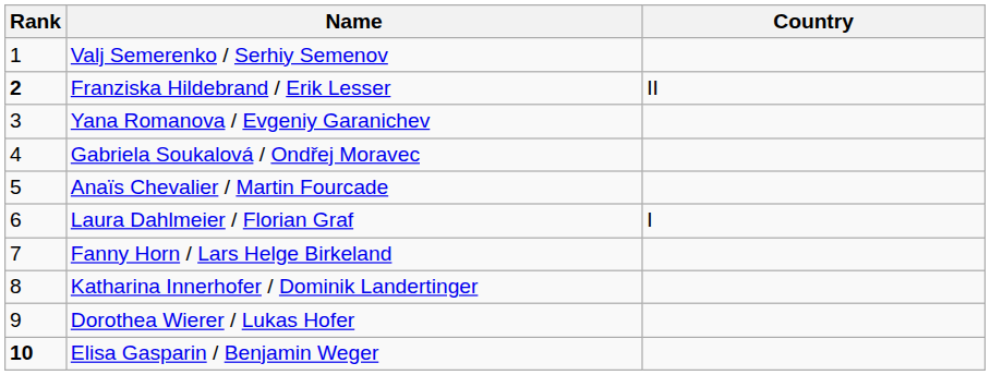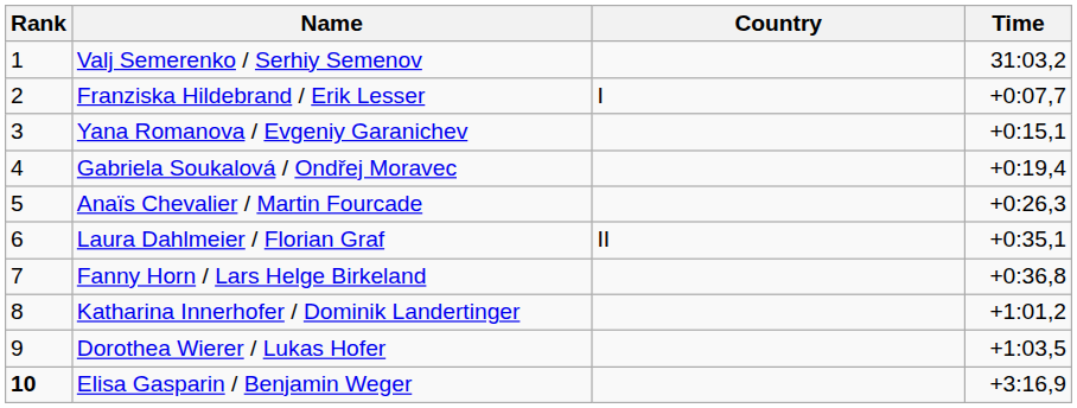 <table class="wikitable" style="width: 750px;">
 <tr class="hintergrundfarbe5">
 <th width="5%">Rank</th>
 <th>Name</th>
 <th width="35%">Country</th>
+<th width="10%">Time</th>
 </tr>
 <tr>
 <td>1</td>
 <td><a href='#'>Valj Semerenko</a> / <a href='#'>Serhiy Semenov</a></td>
 <td></td>
+<td align="right">31:03,2</td>
 </tr>
 <tr>
-<td><strong>2</strong></td>
+<td>2</td>
 <td><a href='#'>Franziska Hildebrand</a> / <a href='#'>Erik Lesser</a></td>
-<td> II</td>
+<td> I</td>
+<td align="right">+0:07,7</td>
 </tr>
 <tr>
 <td>3</td>
 <td><a href='#'>Yana Romanova</a> / <a href='#'>Evgeniy Garanichev</a></td>
 <td></td>
+<td align="right">+0:15,1</td>
 </tr>
 <tr>
 <td>4</td>
 <td><a href='#'>Gabriela Soukalová</a> / <a href='#'>Ondřej Moravec</a></td>
 <td></td>
+<td align="right">+0:19,4</td>
 </tr>
 <tr>
 <td>5</td>
 <td><a href='#'>Anaïs Chevalier</a> / <a href='#'>Martin Fourcade</a></td>
 <td></td>
+<td align="right">+0:26,3</td>
 </tr>
 <tr>
 <td>6</td>
 <td><a href='#'>Laura Dahlmeier</a> / <a href='#'>Florian Graf</a></td>
-<td> I</td>
+<td> II</td>
+<td align="right">+0:35,1</td>
 </tr>
 <tr>
 <td>7</td>
 <td><a href='#'>Fanny Horn</a> / <a href='#'>Lars Helge Birkeland</a></td>
 <td></td>
+<td align="right">+0:36,8</td>
 </tr>
 <tr>
 <td>8</td>
 <td><a href='#'>Katharina Innerhofer</a> / <a href='#'>Dominik Landertinger</a></td>
 <td></td>
+<td align="right">+1:01,2</td>
 </tr>
 <tr>
 <td>9</td>
 <td><a href='#'>Dorothea Wierer</a> / <a href='#'>Lukas Hofer</a></td>
 <td></td>
+<td align="right">+1:03,5</td>
 </tr>
 <tr>
 <td><strong>10</strong></td>
 <td><a href='#'>Elisa Gasparin</a> / <a href='#'>Benjamin Weger</a></td>
 <td></td>
+<td align="right">+3:16,9</td>
 </tr>
 </table>
